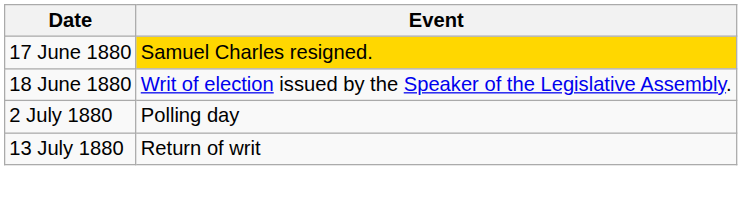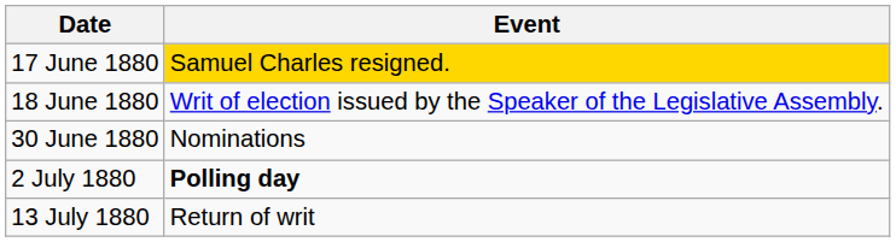 <table class="wikitable">
 <tr>
 <th>Date</th>
 <th>Event</th>
 </tr>
 <tr>
 <td>17 June 1880</td>
 <td style="background: gold;">Samuel Charles resigned.</td>
 </tr>
 <tr>
 <td>18 June 1880</td>
 <td><a href='#'>Writ of election</a> issued by the <a href='#'>Speaker of the Legislative Assembly</a>.</td>
 </tr>
 <tr>
+<td>30 June 1880</td>
+<td>Nominations</td>
+</tr>
+<tr>
 <td>2 July 1880</td>
-<td>Polling day</td>
+<td><strong>Polling day</strong></td>
 </tr>
 <tr>
 <td>13 July 1880</td>
 <td>Return of writ</td>
 </tr>
 </table>
